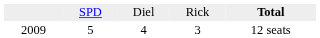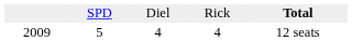 <table border="0" cellpadding="2" cellspacing="0" width="400">
 <tr bgcolor="#eeeeee" align="center">
 <td></td>
 <td><a href='#'>SPD</a></td>
 <td>Diel</td>
 <td>Rick</td>
 <td><strong>Total</strong></td>
 </tr>
 <tr align="center">
 <td>2009</td>
 <td>5</td>
 <td>4</td>
-<td>3</td>
+<td>4</td>
 <td>12 seats</td>
 </tr>
 </table>
